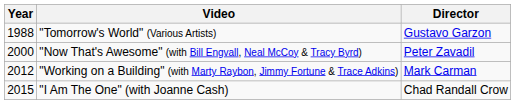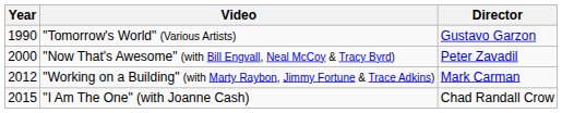 <table class="wikitable">
 <tr>
 <th>Year</th>
 <th>Video</th>
 <th>Director</th>
 </tr>
 <tr>
-<td>1988</td>
+<td>1990</td>
 <td>"Tomorrow's World" <small>(Various Artists)</small></td>
 <td><a href='#'>Gustavo Garzon</a></td>
 </tr>
 <tr>
 <td>2000</td>
 <td>"Now That's Awesome" <small>(with <a href='#'>Bill Engvall</a>, <a href='#'>Neal McCoy</a> & <a href='#'>Tracy Byrd</a>)</small></td>
 <td><a href='#'>Peter Zavadil</a></td>
 </tr>
 <tr>
 <td>2012</td>
 <td>"Working on a Building" <small>(with <a href='#'>Marty Raybon</a>, <a href='#'>Jimmy Fortune</a> & <a href='#'>Trace Adkins</a>)</small></td>
 <td><a href='#'>Mark Carman</a></td>
 </tr>
 <tr>
 <td>2015</td>
 <td>"I Am The One" (with Joanne Cash)</td>
 <td>Chad Randall Crow</td>
 </tr>
 </table>
